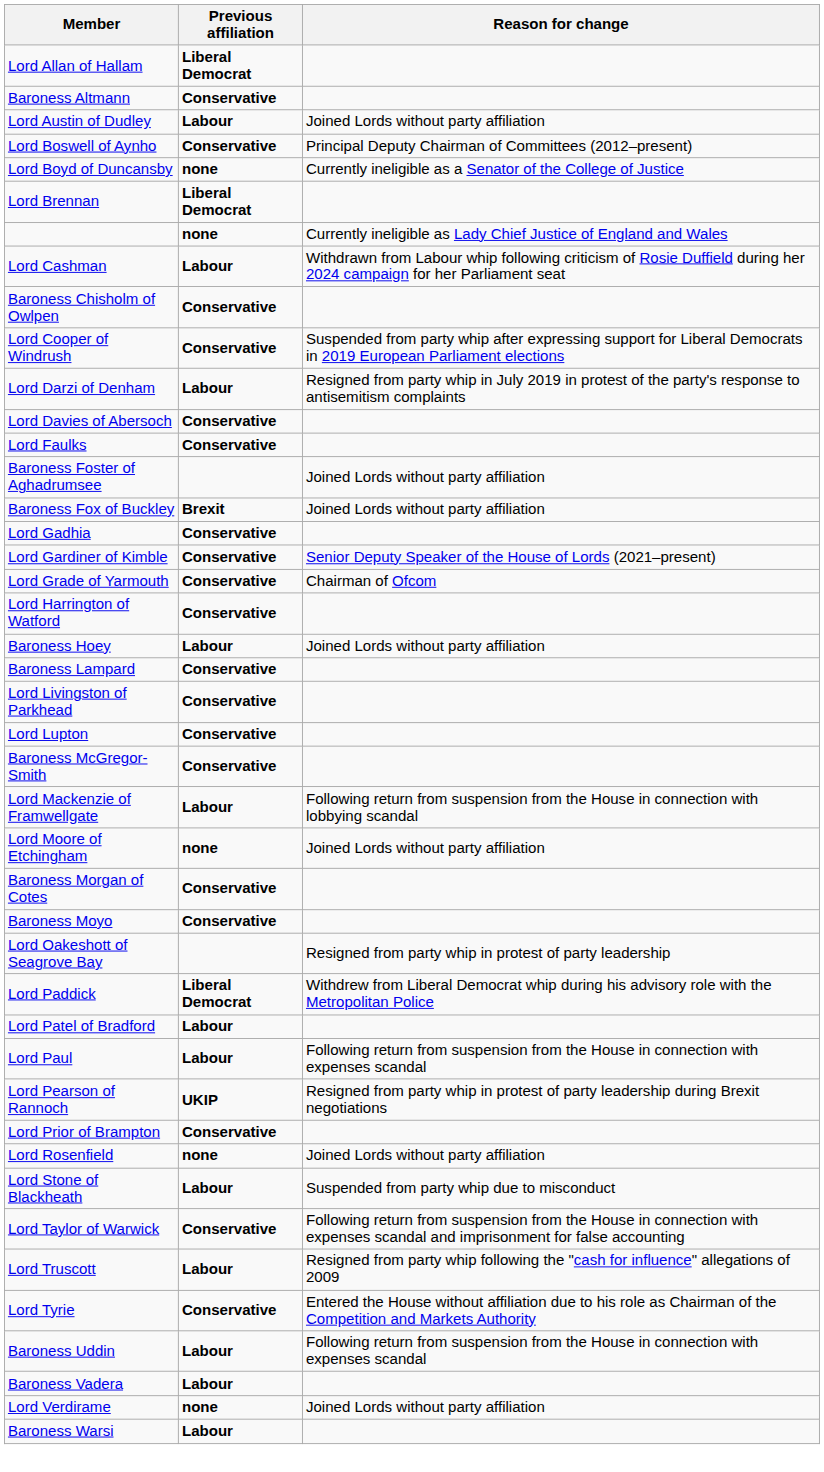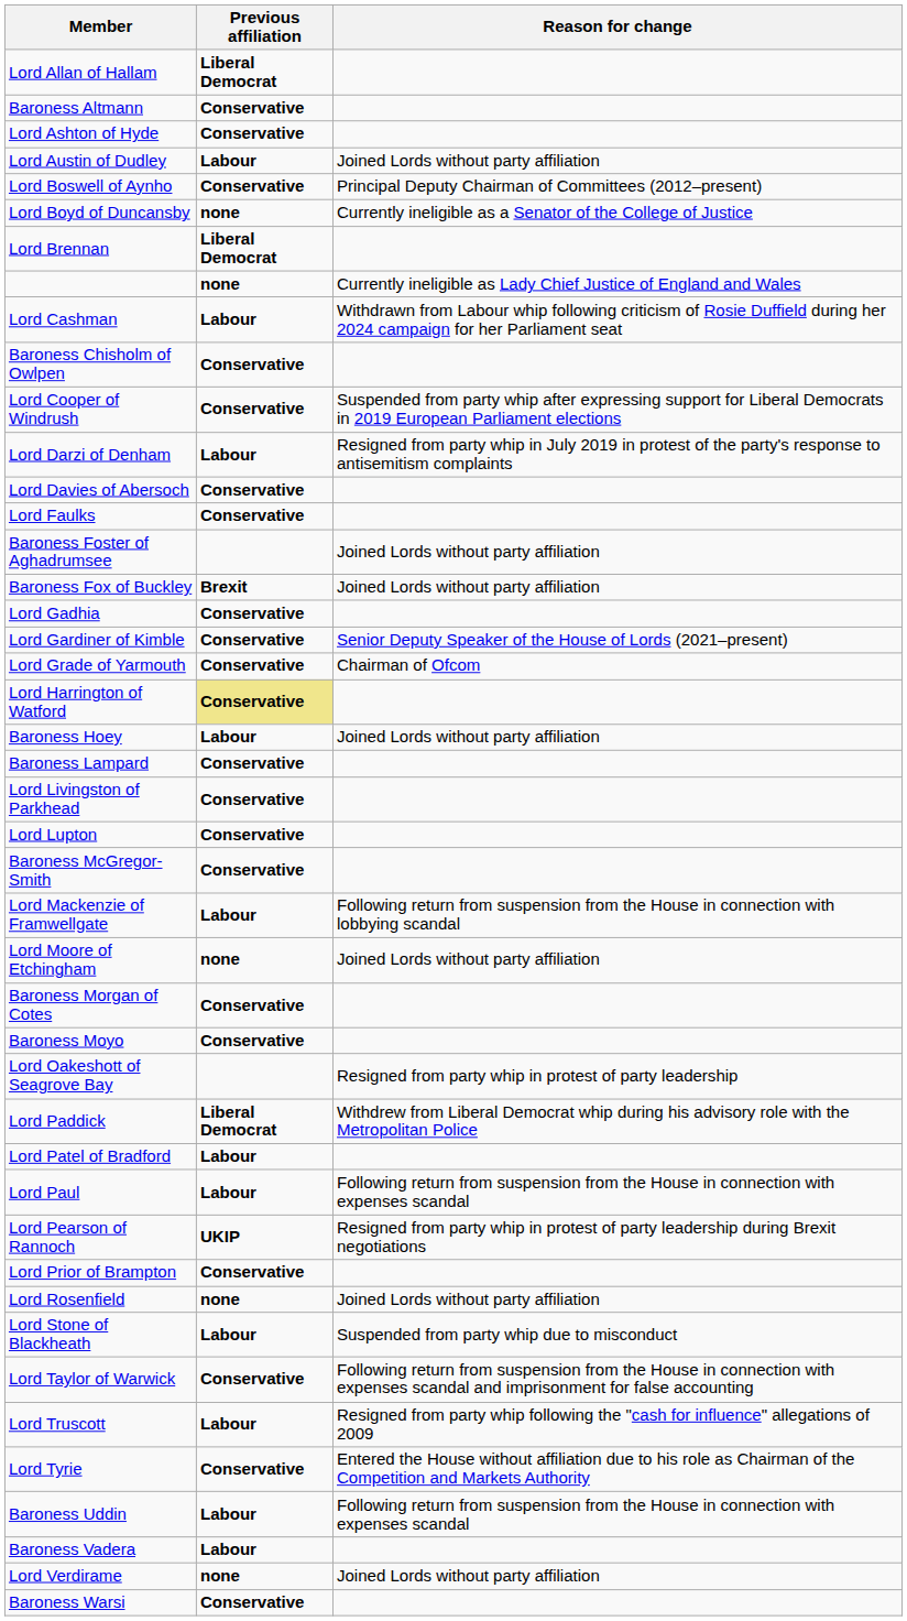 <table class="wikitable defaultleft col2center">
 <tr>
 <th>Member</th>
 <th>Previous affiliation</th>
 <th>Reason for change</th>
 </tr>
 <tr>
 <td><a href='#'>Lord Allan of Hallam</a></td>
 <td><strong>Liberal Democrat</strong></td>
 <td></td>
 </tr>
 <tr>
 <td><a href='#'>Baroness Altmann</a></td>
+<td><strong>Conservative</strong></td>
+<td></td>
+</tr>
+<tr>
+<td><a href='#'>Lord Ashton of Hyde</a></td>
 <td><strong>Conservative</strong></td>
 <td></td>
 </tr>
 <tr>
 <td><a href='#'>Lord Austin of Dudley</a></td>
 <td><strong>Labour</strong></td>
 <td>Joined Lords without party affiliation</td>
 </tr>
 <tr>
 <td><a href='#'>Lord Boswell of Aynho</a></td>
 <td><strong>Conservative</strong></td>
 <td>Principal Deputy Chairman of Committees (2012–present)</td>
 </tr>
 <tr>
 <td><a href='#'>Lord Boyd of Duncansby</a></td>
 <td><strong>none</strong></td>
 <td>Currently ineligible as a <a href='#'>Senator of the College of Justice</a></td>
 </tr>
 <tr>
 <td><a href='#'>Lord Brennan</a></td>
 <td><strong>Liberal Democrat</strong></td>
 <td></td>
 </tr>
 <tr>
 <td></td>
 <td><strong>none</strong></td>
 <td>Currently ineligible as <a href='#'>Lady Chief Justice of England and Wales</a></td>
 </tr>
 <tr>
 <td><a href='#'>Lord Cashman</a></td>
 <td><strong>Labour</strong></td>
 <td>Withdrawn from Labour whip following criticism of <a href='#'>Rosie Duffield</a> during her <a href='#'>2024 campaign</a> for her Parliament seat</td>
 </tr>
 <tr>
 <td><a href='#'>Baroness Chisholm of Owlpen</a></td>
 <td><strong>Conservative</strong></td>
 <td></td>
 </tr>
 <tr>
 <td><a href='#'>Lord Cooper of Windrush</a></td>
 <td><strong>Conservative</strong></td>
 <td>Suspended from party whip after expressing support for Liberal Democrats in <a href='#'>2019 European Parliament elections</a></td>
 </tr>
 <tr>
 <td><a href='#'>Lord Darzi of Denham</a></td>
 <td><strong>Labour</strong></td>
 <td>Resigned from party whip in July 2019 in protest of the party's response to antisemitism complaints</td>
 </tr>
 <tr>
 <td><a href='#'>Lord Davies of Abersoch</a></td>
 <td><strong>Conservative</strong></td>
 <td></td>
 </tr>
 <tr>
 <td><a href='#'>Lord Faulks</a></td>
 <td><strong>Conservative</strong></td>
 <td></td>
 </tr>
 <tr>
 <td><a href='#'>Baroness Foster of Aghadrumsee</a></td>
 <td><strong></strong></td>
 <td>Joined Lords without party affiliation</td>
 </tr>
 <tr>
 <td><a href='#'>Baroness Fox of Buckley</a></td>
 <td><strong>Brexit</strong></td>
 <td>Joined Lords without party affiliation</td>
 </tr>
 <tr>
 <td><a href='#'>Lord Gadhia</a></td>
 <td><strong>Conservative</strong></td>
 <td></td>
 </tr>
 <tr>
 <td><a href='#'>Lord Gardiner of Kimble</a></td>
 <td><strong>Conservative</strong></td>
 <td><a href='#'>Senior Deputy Speaker of the House of Lords</a> (2021–present)</td>
 </tr>
 <tr>
 <td><a href='#'>Lord Grade of Yarmouth</a></td>
 <td><strong>Conservative</strong></td>
 <td>Chairman of <a href='#'>Ofcom</a></td>
 </tr>
 <tr>
 <td><a href='#'>Lord Harrington of Watford</a></td>
-<td><strong>Conservative</strong></td>
+<td style="background: khaki;"><strong>Conservative</strong></td>
 <td></td>
 </tr>
 <tr>
 <td><a href='#'>Baroness Hoey</a></td>
 <td><strong>Labour</strong></td>
 <td>Joined Lords without party affiliation</td>
 </tr>
 <tr>
 <td><a href='#'>Baroness Lampard</a></td>
 <td><strong>Conservative</strong></td>
 <td></td>
 </tr>
 <tr>
 <td><a href='#'>Lord Livingston of Parkhead</a></td>
 <td><strong>Conservative</strong></td>
 <td></td>
 </tr>
 <tr>
 <td><a href='#'>Lord Lupton</a></td>
 <td><strong>Conservative</strong></td>
 <td></td>
 </tr>
 <tr>
 <td><a href='#'>Baroness McGregor-Smith</a></td>
 <td><strong>Conservative</strong></td>
 <td></td>
 </tr>
 <tr>
 <td><a href='#'>Lord Mackenzie of Framwellgate</a></td>
 <td><strong>Labour</strong></td>
 <td>Following return from suspension from the House in connection with lobbying scandal</td>
 </tr>
 <tr>
 <td><a href='#'>Lord Moore of Etchingham</a></td>
 <td><strong>none</strong></td>
 <td>Joined Lords without party affiliation</td>
 </tr>
 <tr>
 <td><a href='#'>Baroness Morgan of Cotes</a></td>
 <td><strong>Conservative</strong></td>
 <td></td>
 </tr>
 <tr>
 <td><a href='#'>Baroness Moyo</a></td>
 <td><strong>Conservative</strong></td>
 <td></td>
 </tr>
 <tr>
 <td><a href='#'>Lord Oakeshott of Seagrove Bay</a></td>
 <td><strong></strong></td>
 <td>Resigned from party whip in protest of party leadership</td>
 </tr>
 <tr>
 <td><a href='#'>Lord Paddick</a></td>
 <td><strong>Liberal Democrat</strong></td>
 <td>Withdrew from Liberal Democrat whip during his advisory role with the <a href='#'>Metropolitan Police</a></td>
 </tr>
 <tr>
 <td><a href='#'>Lord Patel of Bradford</a></td>
 <td><strong>Labour</strong></td>
 <td></td>
 </tr>
 <tr>
 <td><a href='#'>Lord Paul</a></td>
 <td><strong>Labour</strong></td>
 <td>Following return from suspension from the House in connection with expenses scandal</td>
 </tr>
 <tr>
 <td><a href='#'>Lord Pearson of Rannoch</a></td>
 <td><strong>UKIP</strong></td>
 <td>Resigned from party whip in protest of party leadership during Brexit negotiations</td>
 </tr>
 <tr>
 <td><a href='#'>Lord Prior of Brampton</a></td>
 <td><strong>Conservative</strong></td>
 <td></td>
 </tr>
 <tr>
 <td><a href='#'>Lord Rosenfield</a></td>
 <td><strong>none</strong></td>
 <td>Joined Lords without party affiliation</td>
 </tr>
 <tr>
 <td><a href='#'>Lord Stone of Blackheath</a></td>
 <td><strong>Labour</strong></td>
 <td>Suspended from party whip due to misconduct</td>
 </tr>
 <tr>
 <td><a href='#'>Lord Taylor of Warwick</a></td>
 <td><strong>Conservative</strong></td>
 <td>Following return from suspension from the House in connection with expenses scandal and imprisonment for false accounting</td>
 </tr>
 <tr>
 <td><a href='#'>Lord Truscott</a></td>
 <td><strong>Labour</strong></td>
 <td>Resigned from party whip following the "<a href='#'>cash for influence</a>" allegations of 2009</td>
 </tr>
 <tr>
 <td><a href='#'>Lord Tyrie</a></td>
 <td><strong>Conservative</strong></td>
 <td>Entered the House without affiliation due to his role as Chairman of the <a href='#'>Competition and Markets Authority</a></td>
 </tr>
 <tr>
 <td><a href='#'>Baroness Uddin</a></td>
 <td><strong>Labour</strong></td>
 <td>Following return from suspension from the House in connection with expenses scandal</td>
 </tr>
 <tr>
 <td><a href='#'>Baroness Vadera</a></td>
 <td><strong>Labour</strong></td>
 <td></td>
 </tr>
 <tr>
 <td><a href='#'>Lord Verdirame</a></td>
 <td><strong>none</strong></td>
 <td>Joined Lords without party affiliation</td>
 </tr>
 <tr>
 <td><a href='#'>Baroness Warsi</a></td>
-<td><strong>Labour</strong></td>
+<td><strong>Conservative</strong></td>
 <td></td>
 </tr>
 </table>
